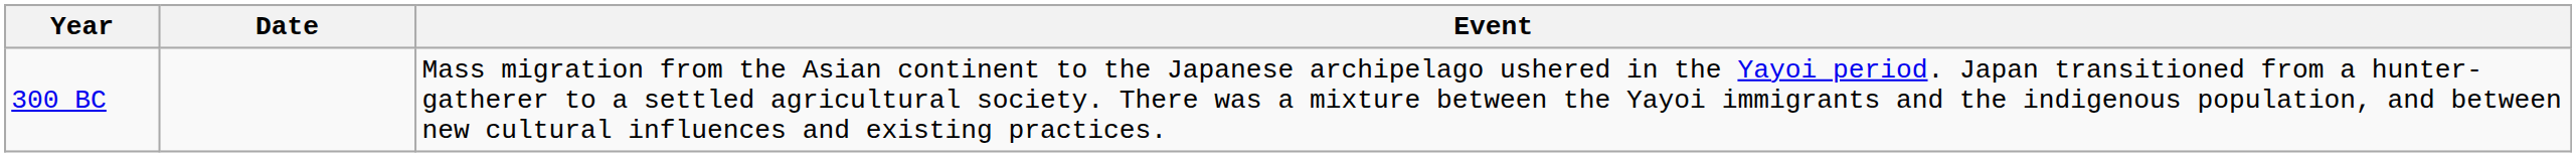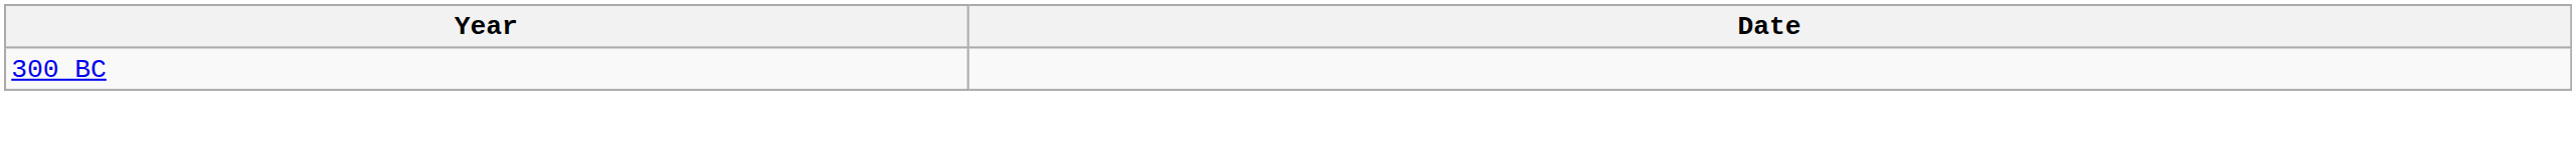 <table class="wikitable" width="100%">
 <tr>
 <th style="width:6%">Year</th>
 <th style="width:10%">Date</th>
-<th>Event</th>
 </tr>
 <tr>
 <td><a href='#'>300 BC</a></td>
 <td></td>
-<td>Mass migration from the Asian continent to the Japanese archipelago ushered in the <a href='#'>Yayoi period</a>. Japan transitioned from a hunter-gatherer to a settled agricultural society. There was a mixture between the Yayoi immigrants and the indigenous population, and between new cultural influences and existing practices.</td>
 </tr>
 </table>
